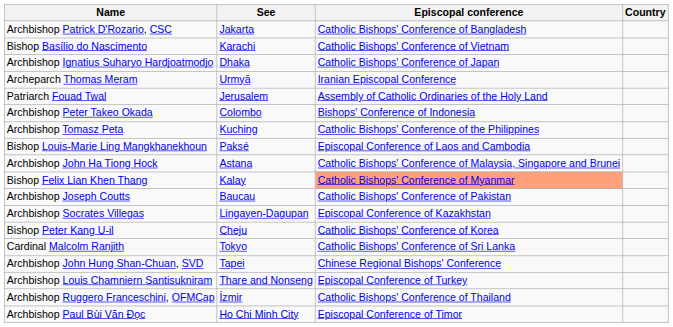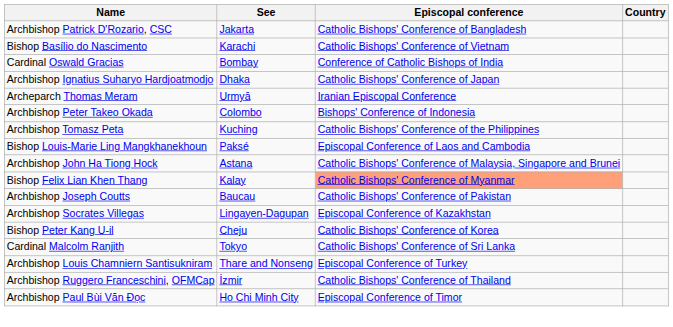 <table class="wikitable">
 <tr>
 <th>Name</th>
 <th>See</th>
 <th>Episcopal conference</th>
 <th>Country</th>
 </tr>
 <tr>
 <td>Archbishop <a href='#'>Patrick D'Rozario</a>, <a href='#'>CSC</a></td>
 <td><a href='#'>Jakarta</a></td>
 <td><a href='#'>Catholic Bishops' Conference of Bangladesh</a></td>
 <td></td>
 </tr>
 <tr>
 <td>Bishop <a href='#'>Basílio do Nascimento</a></td>
 <td><a href='#'>Karachi</a></td>
 <td><a href='#'>Catholic Bishops' Conference of Vietnam</a></td>
 <td></td>
 </tr>
 <tr>
+<td>Cardinal <a href='#'>Oswald Gracias</a></td>
+<td><a href='#'>Bombay</a></td>
+<td><a href='#'>Conference of Catholic Bishops of India</a></td>
+<td></td>
+</tr>
+<tr>
 <td>Archbishop <a href='#'>Ignatius Suharyo Hardjoatmodjo</a></td>
 <td><a href='#'>Dhaka</a></td>
 <td><a href='#'>Catholic Bishops' Conference of Japan</a></td>
 <td></td>
 </tr>
 <tr>
 <td>Archeparch <a href='#'>Thomas Meram</a></td>
 <td><a href='#'>Urmyā</a></td>
 <td><a href='#'>Iranian Episcopal Conference</a></td>
-<td></td>
-</tr>
-<tr>
-<td>Patriarch <a href='#'>Fouad Twal</a></td>
-<td><a href='#'>Jerusalem</a></td>
-<td><a href='#'>Assembly of Catholic Ordinaries of the Holy Land</a></td>
 <td></td>
 </tr>
 <tr>
 <td>Archbishop <a href='#'>Peter Takeo Okada</a></td>
 <td><a href='#'>Colombo</a></td>
 <td><a href='#'>Bishops' Conference of Indonesia</a></td>
 <td></td>
 </tr>
 <tr>
 <td>Archbishop <a href='#'>Tomasz Peta</a></td>
 <td><a href='#'>Kuching</a></td>
 <td><a href='#'>Catholic Bishops' Conference of the Philippines</a></td>
 <td></td>
 </tr>
 <tr>
 <td>Bishop <a href='#'>Louis-Marie Ling Mangkhanekhoun</a></td>
 <td><a href='#'>Paksé</a></td>
 <td><a href='#'>Episcopal Conference of Laos and Cambodia</a></td>
 <td></td>
 </tr>
 <tr>
 <td>Archbishop <a href='#'>John Ha Tiong Hock</a></td>
 <td><a href='#'>Astana</a></td>
 <td><a href='#'>Catholic Bishops' Conference of Malaysia, Singapore and Brunei</a></td>
 <td></td>
 </tr>
 <tr>
 <td>Bishop <a href='#'>Felix Lian Khen Thang</a></td>
 <td><a href='#'>Kalay</a></td>
 <td style="background: lightsalmon;"><a href='#'>Catholic Bishops' Conference of Myanmar</a></td>
 <td></td>
 </tr>
 <tr>
 <td>Archbishop <a href='#'>Joseph Coutts</a></td>
 <td><a href='#'>Baucau</a></td>
 <td><a href='#'>Catholic Bishops' Conference of Pakistan</a></td>
 <td></td>
 </tr>
 <tr>
 <td>Archbishop <a href='#'>Socrates Villegas</a></td>
 <td><a href='#'>Lingayen-Dagupan</a></td>
 <td><a href='#'>Episcopal Conference of Kazakhstan</a></td>
 <td></td>
 </tr>
 <tr>
 <td>Bishop <a href='#'>Peter Kang U-il</a></td>
 <td><a href='#'>Cheju</a></td>
 <td><a href='#'>Catholic Bishops' Conference of Korea</a></td>
 <td></td>
 </tr>
 <tr>
 <td>Cardinal <a href='#'>Malcolm Ranjith</a></td>
 <td><a href='#'>Tokyo</a></td>
 <td><a href='#'>Catholic Bishops' Conference of Sri Lanka</a></td>
 <td></td>
 </tr>
 <tr>
-<td>Archbishop <a href='#'>John Hung Shan-Chuan</a>, <a href='#'>SVD</a></td>
-<td><a href='#'>Tapei</a></td>
-<td><a href='#'>Chinese Regional Bishops' Conference</a></td>
-<td></td>
-</tr>
-<tr>
 <td>Archbishop <a href='#'>Louis Chamniern Santisukniram</a></td>
 <td><a href='#'>Thare and Nonseng</a></td>
 <td><a href='#'>Episcopal Conference of Turkey</a></td>
 <td></td>
 </tr>
 <tr>
 <td>Archbishop <a href='#'>Ruggero Franceschini</a>, <a href='#'>OFMCap</a></td>
 <td><a href='#'>İzmir</a></td>
 <td><a href='#'>Catholic Bishops' Conference of Thailand</a></td>
 <td></td>
 </tr>
 <tr>
 <td>Archbishop <a href='#'>Paul Bùi Văn Đọc</a></td>
 <td><a href='#'>Ho Chi Minh City</a></td>
 <td><a href='#'>Episcopal Conference of Timor</a></td>
 <td></td>
 </tr>
 </table>
